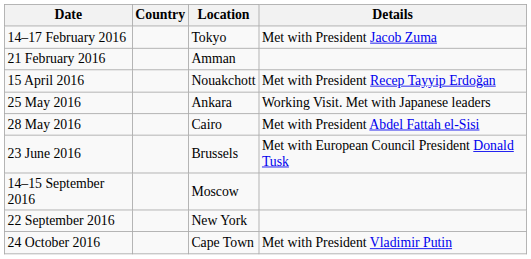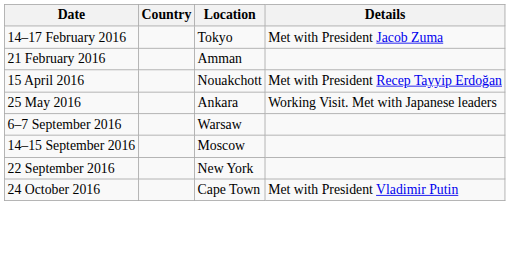 <table class="wikitable">
 <tr>
 <th>Date</th>
 <th>Country</th>
 <th>Location</th>
 <th>Details</th>
 </tr>
 <tr>
 <td>14–17 February 2016</td>
 <td></td>
 <td>Tokyo</td>
 <td>Met with President <a href='#'>Jacob Zuma</a></td>
 </tr>
 <tr>
 <td>21 February 2016</td>
 <td></td>
 <td>Amman</td>
 <td></td>
 </tr>
 <tr>
 <td>15 April 2016</td>
 <td></td>
 <td>Nouakchott</td>
 <td>Met with President <a href='#'>Recep Tayyip Erdoğan</a></td>
 </tr>
 <tr>
 <td>25 May 2016</td>
 <td></td>
 <td>Ankara</td>
 <td>Working Visit. Met with Japanese leaders</td>
 </tr>
 <tr>
-<td>28 May 2016</td>
+<td>6–7 September 2016</td>
 <td></td>
-<td>Cairo</td>
-<td>Met with President <a href='#'>Abdel Fattah el-Sisi</a></td>
-</tr>
-<tr>
-<td>23 June 2016</td>
+<td>Warsaw</td>
 <td></td>
-<td>Brussels</td>
-<td>Met with European Council President <a href='#'>Donald Tusk</a></td>
 </tr>
 <tr>
 <td>14–15 September 2016</td>
 <td></td>
 <td>Moscow</td>
 <td></td>
 </tr>
 <tr>
 <td>22 September 2016</td>
 <td></td>
 <td>New York</td>
 <td></td>
 </tr>
 <tr>
 <td>24 October 2016</td>
 <td></td>
 <td>Cape Town</td>
 <td>Met with President <a href='#'>Vladimir Putin</a></td>
 </tr>
 </table>
